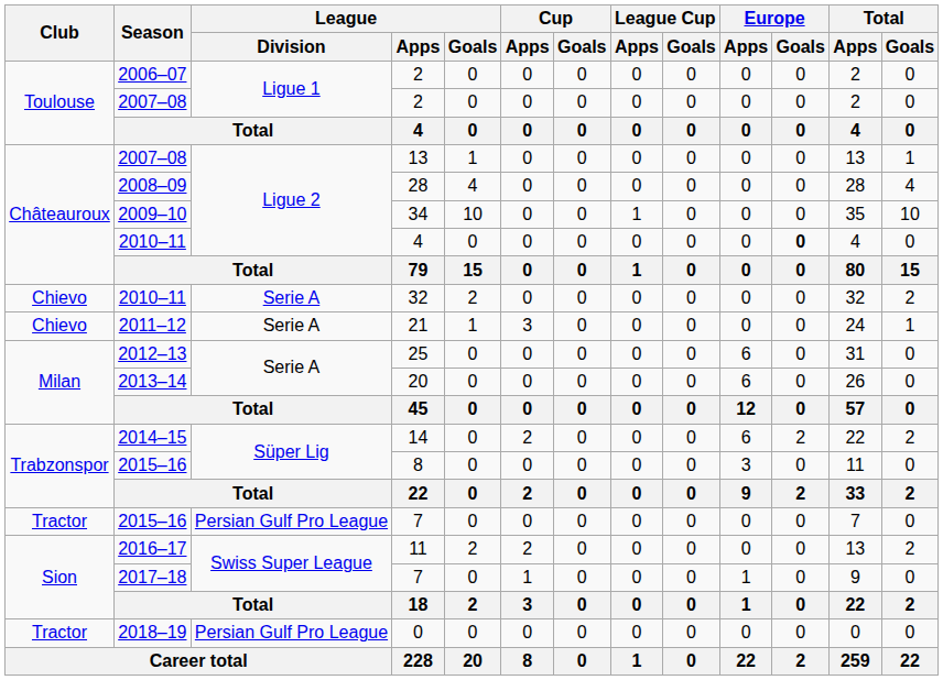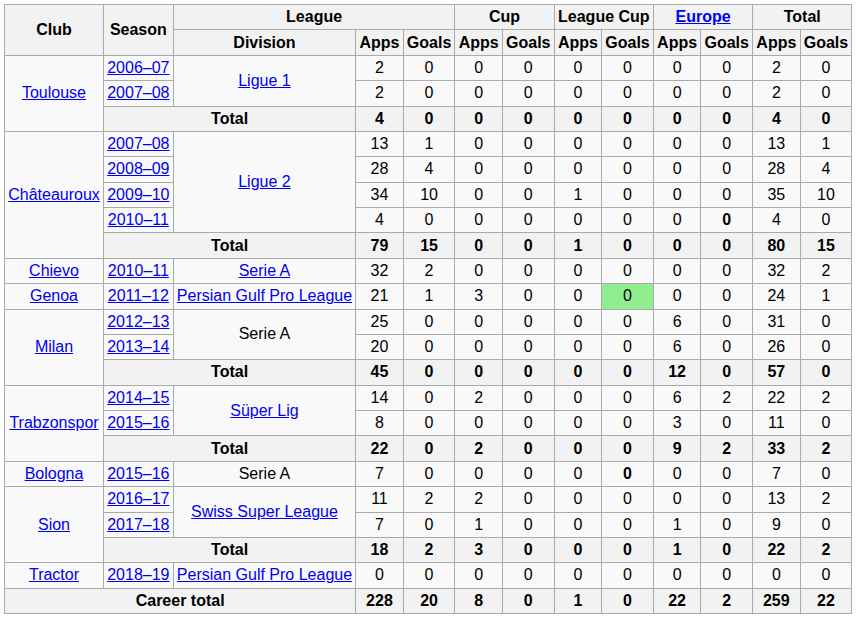 <table class="wikitable" style="text-align:center">
 <tr>
 <th rowspan="2">Club</th>
 <th rowspan="2">Season</th>
 <th colspan="3">League</th>
 <th colspan="2">Cup</th>
 <th colspan="2">League Cup</th>
 <th colspan="2"><a href='#'>Europe</a></th>
 <th colspan="2">Total</th>
 </tr>
 <tr>
 <th>Division</th>
 <th>Apps</th>
 <th>Goals</th>
 <th>Apps</th>
 <th>Goals</th>
 <th>Apps</th>
 <th>Goals</th>
 <th>Apps</th>
 <th>Goals</th>
 <th>Apps</th>
 <th>Goals</th>
 </tr>
 <tr>
 <td rowspan="3"><a href='#'>Toulouse</a></td>
 <td><a href='#'>2006–07</a></td>
 <td rowspan="2"><a href='#'>Ligue 1</a></td>
 <td>2</td>
 <td>0</td>
 <td>0</td>
 <td>0</td>
 <td>0</td>
 <td>0</td>
 <td>0</td>
 <td>0</td>
 <td>2</td>
 <td>0</td>
 </tr>
 <tr>
 <td><a href='#'>2007–08</a></td>
 <td>2</td>
 <td>0</td>
 <td>0</td>
 <td>0</td>
 <td>0</td>
 <td>0</td>
 <td>0</td>
 <td>0</td>
 <td>2</td>
 <td>0</td>
 </tr>
 <tr>
 <th colspan="2">Total</th>
 <th>4</th>
 <th>0</th>
 <th>0</th>
 <th>0</th>
 <th>0</th>
 <th>0</th>
 <th>0</th>
 <th>0</th>
 <th>4</th>
 <th>0</th>
 </tr>
 <tr>
 <td rowspan="5"><a href='#'>Châteauroux</a></td>
 <td><a href='#'>2007–08</a></td>
 <td rowspan="4"><a href='#'>Ligue 2</a></td>
 <td>13</td>
 <td>1</td>
 <td>0</td>
 <td>0</td>
 <td>0</td>
 <td>0</td>
 <td>0</td>
 <td>0</td>
 <td>13</td>
 <td>1</td>
 </tr>
 <tr>
 <td><a href='#'>2008–09</a></td>
 <td>28</td>
 <td>4</td>
 <td>0</td>
 <td>0</td>
 <td>0</td>
 <td>0</td>
 <td>0</td>
 <td>0</td>
 <td>28</td>
 <td>4</td>
 </tr>
 <tr>
 <td><a href='#'>2009–10</a></td>
 <td>34</td>
 <td>10</td>
 <td>0</td>
 <td>0</td>
 <td>1</td>
 <td>0</td>
 <td>0</td>
 <td>0</td>
 <td>35</td>
 <td>10</td>
 </tr>
 <tr>
 <td><a href='#'>2010–11</a></td>
 <td>4</td>
 <td>0</td>
 <td>0</td>
 <td>0</td>
 <td>0</td>
 <td>0</td>
 <td>0</td>
 <td><strong>0</strong></td>
 <td>4</td>
 <td>0</td>
 </tr>
 <tr>
 <th colspan="2">Total</th>
 <th>79</th>
 <th>15</th>
 <th>0</th>
 <th>0</th>
 <th>1</th>
 <th>0</th>
 <th>0</th>
 <th>0</th>
 <th>80</th>
 <th>15</th>
 </tr>
 <tr>
 <td><a href='#'>Chievo</a></td>
 <td><a href='#'>2010–11</a></td>
 <td><a href='#'>Serie A</a></td>
 <td>32</td>
 <td>2</td>
 <td>0</td>
 <td>0</td>
 <td>0</td>
 <td>0</td>
 <td>0</td>
 <td>0</td>
 <td>32</td>
 <td>2</td>
 </tr>
 <tr>
-<td><a href='#'>Chievo</a></td>
+<td><a href='#'>Genoa</a></td>
 <td><a href='#'>2011–12</a></td>
-<td>Serie A</td>
+<td><a href='#'>Persian Gulf Pro League</a></td>
 <td>21</td>
 <td>1</td>
 <td>3</td>
 <td>0</td>
 <td>0</td>
-<td>0</td>
+<td style="background: lightgreen;">0</td>
 <td>0</td>
 <td>0</td>
 <td>24</td>
 <td>1</td>
 </tr>
 <tr>
 <td rowspan="3"><a href='#'>Milan</a></td>
 <td><a href='#'>2012–13</a></td>
 <td rowspan="2">Serie A</td>
 <td>25</td>
 <td>0</td>
 <td>0</td>
 <td>0</td>
 <td>0</td>
 <td>0</td>
 <td>6</td>
 <td>0</td>
 <td>31</td>
 <td>0</td>
 </tr>
 <tr>
 <td><a href='#'>2013–14</a></td>
 <td>20</td>
 <td>0</td>
 <td>0</td>
 <td>0</td>
 <td>0</td>
 <td>0</td>
 <td>6</td>
 <td>0</td>
 <td>26</td>
 <td>0</td>
 </tr>
 <tr>
 <th colspan="2">Total</th>
 <th>45</th>
 <th>0</th>
 <th>0</th>
 <th>0</th>
 <th>0</th>
 <th>0</th>
 <th>12</th>
 <th>0</th>
 <th>57</th>
 <th>0</th>
 </tr>
 <tr>
 <td rowspan="3"><a href='#'>Trabzonspor</a></td>
 <td><a href='#'>2014–15</a></td>
 <td rowspan="2"><a href='#'>Süper Lig</a></td>
 <td>14</td>
 <td>0</td>
 <td>2</td>
 <td>0</td>
 <td>0</td>
 <td>0</td>
 <td>6</td>
 <td>2</td>
 <td>22</td>
 <td>2</td>
 </tr>
 <tr>
 <td><a href='#'>2015–16</a></td>
 <td>8</td>
 <td>0</td>
 <td>0</td>
 <td>0</td>
 <td>0</td>
 <td>0</td>
 <td>3</td>
 <td>0</td>
 <td>11</td>
 <td>0</td>
 </tr>
 <tr>
 <th colspan="2">Total</th>
 <th>22</th>
 <th>0</th>
 <th>2</th>
 <th>0</th>
 <th>0</th>
 <th>0</th>
 <th>9</th>
 <th>2</th>
 <th>33</th>
 <th>2</th>
 </tr>
 <tr>
-<td><a href='#'>Tractor</a></td>
+<td><a href='#'>Bologna</a></td>
 <td><a href='#'>2015–16</a></td>
-<td><a href='#'>Persian Gulf Pro League</a></td>
+<td>Serie A</td>
 <td>7</td>
 <td>0</td>
 <td>0</td>
 <td>0</td>
 <td>0</td>
-<td>0</td>
+<td><strong>0</strong></td>
 <td>0</td>
 <td>0</td>
 <td>7</td>
 <td>0</td>
 </tr>
 <tr>
 <td rowspan="3"><a href='#'>Sion</a></td>
 <td><a href='#'>2016–17</a></td>
 <td rowspan="2"><a href='#'>Swiss Super League</a></td>
 <td>11</td>
 <td>2</td>
 <td>2</td>
 <td>0</td>
 <td>0</td>
 <td>0</td>
 <td>0</td>
 <td>0</td>
 <td>13</td>
 <td>2</td>
 </tr>
 <tr>
 <td><a href='#'>2017–18</a></td>
 <td>7</td>
 <td>0</td>
 <td>1</td>
 <td>0</td>
 <td>0</td>
 <td>0</td>
 <td>1</td>
 <td>0</td>
 <td>9</td>
 <td>0</td>
 </tr>
 <tr>
 <th colspan="2">Total</th>
 <th>18</th>
 <th>2</th>
 <th>3</th>
 <th>0</th>
 <th>0</th>
 <th>0</th>
 <th>1</th>
 <th>0</th>
 <th>22</th>
 <th>2</th>
 </tr>
 <tr>
 <td><a href='#'>Tractor</a></td>
 <td><a href='#'>2018–19</a></td>
 <td><a href='#'>Persian Gulf Pro League</a></td>
 <td>0</td>
 <td>0</td>
 <td>0</td>
 <td>0</td>
 <td>0</td>
 <td>0</td>
 <td>0</td>
 <td>0</td>
 <td>0</td>
 <td>0</td>
 </tr>
 <tr>
 <th colspan="3">Career total</th>
 <th>228</th>
 <th>20</th>
 <th>8</th>
 <th>0</th>
 <th>1</th>
 <th>0</th>
 <th>22</th>
 <th>2</th>
 <th>259</th>
 <th>22</th>
 </tr>
 </table>
